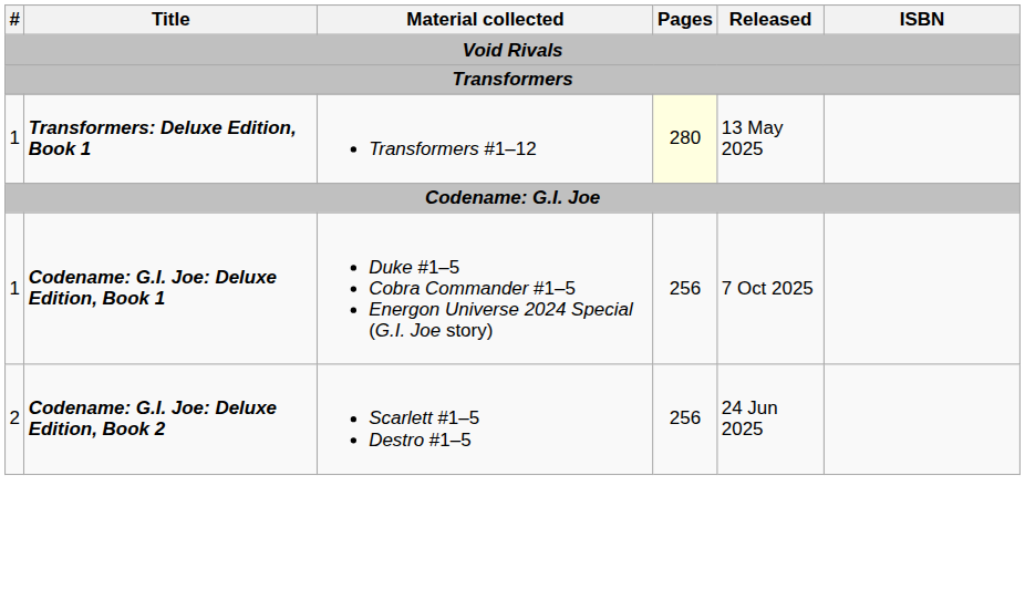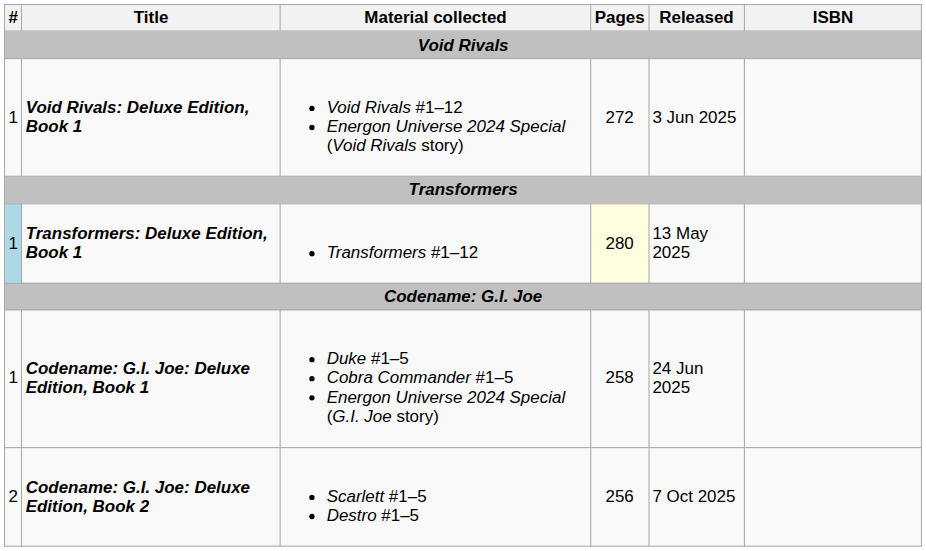 <table class="wikitable" width="98%">
 <tr>
 <th width="4px">#</th>
 <th>Title</th>
 <th>Material collected</th>
 <th>Pages</th>
 <th>Released</th>
 <th class="unsortable" style="width: 10em;">ISBN</th>
 </tr>
 <tr>
 <th colspan="6" style="background-color: silver;"><em>Void Rivals</em></th>
 </tr>
 <tr>
+<td>1</td>
+<td><strong><em>Void Rivals: Deluxe Edition, Book 1</em></strong></td>
+<td><br><ul><li><em>Void Rivals</em> #1–12</li><li><em>Energon Universe 2024 Special</em> (<em>Void Rivals</em> story)</li></ul></td>
+<td style="text-align: center;">272</td>
+<td>3 Jun 2025</td>
+<td></td>
+</tr>
+<tr>
 <th colspan="6" style="background-color: silver;"><em>Transformers</em></th>
 </tr>
 <tr>
-<td>1</td>
+<td style="background: lightblue;">1</td>
 <td><strong><em>Transformers: Deluxe Edition, Book 1</em></strong></td>
 <td><br><ul><li><em>Transformers</em> #1–12</li></ul></td>
 <td style="background: lightyellow; text-align: center;">280</td>
 <td>13 May 2025</td>
 <td></td>
 </tr>
 <tr>
 <th colspan="6" style="background-color: silver;"><em>Codename: G.I. Joe</em></th>
 </tr>
 <tr>
 <td>1</td>
 <td><strong><em>Codename: G.I. Joe: Deluxe Edition, Book 1</em></strong></td>
 <td><br><ul><li><em>Duke</em> #1–5</li><li><em>Cobra Commander</em> #1–5</li><li><em>Energon Universe 2024 Special</em> (<em>G.I. Joe</em> story)</li></ul></td>
-<td style="text-align: center;">256</td>
-<td>7 Oct 2025</td>
+<td style="text-align: center;">258</td>
+<td>24 Jun 2025</td>
 <td></td>
 </tr>
 <tr>
 <td>2</td>
 <td><strong><em>Codename: G.I. Joe: Deluxe Edition, Book 2</em></strong></td>
 <td><br><ul><li><em>Scarlett</em> #1–5</li><li><em>Destro</em> #1–5</li></ul></td>
 <td style="text-align: center;">256</td>
-<td>24 Jun 2025</td>
+<td>7 Oct 2025</td>
 <td></td>
 </tr>
 </table>
